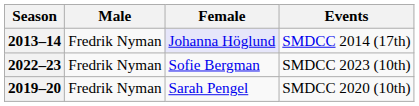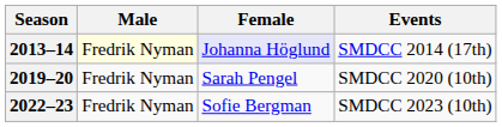 <table class="wikitable">
 <tr>
 <th scope="col">Season</th>
 <th scope="col">Male</th>
 <th scope="col">Female</th>
 <th scope="col">Events</th>
 </tr>
 <tr>
 <th scope="row">2013–14</th>
-<td>Fredrik Nyman</td>
+<td style="background: lightyellow;">Fredrik Nyman</td>
 <td style="background: lavender;"><a href='#'>Johanna Höglund</a></td>
 <td><a href='#'>SMDCC</a> 2014 (17th)</td>
+</tr>
+<tr>
+<th scope="row">2019–20</th>
+<td>Fredrik Nyman</td>
+<td><a href='#'>Sarah Pengel</a></td>
+<td>SMDCC 2020 (10th)</td>
 </tr>
 <tr>
 <th scope="row">2022–23</th>
 <td>Fredrik Nyman</td>
 <td><a href='#'>Sofie Bergman</a></td>
 <td>SMDCC 2023 (10th)</td>
 </tr>
-<tr>
-<th scope="row">2019–20</th>
-<td>Fredrik Nyman</td>
-<td><a href='#'>Sarah Pengel</a></td>
-<td>SMDCC 2020 (10th)</td>
-</tr>
 </table>
